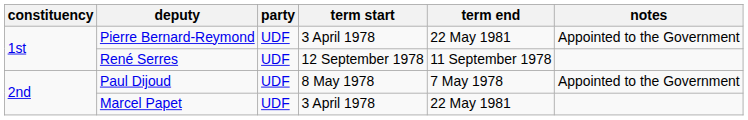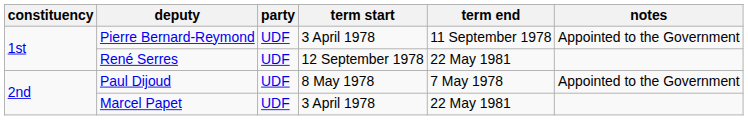 <table class="wikitable">
 <tr>
 <th>constituency</th>
 <th>deputy</th>
 <th>party</th>
 <th>term start</th>
 <th>term end</th>
 <th>notes</th>
 </tr>
 <tr>
 <td rowspan=2><a href='#'>1st</a></td>
 <td><a href='#'>Pierre Bernard-Reymond</a></td>
 <td><a href='#'>UDF</a></td>
 <td>3 April 1978</td>
-<td>22 May 1981</td>
+<td>11 September 1978</td>
 <td>Appointed to the Government</td>
 </tr>
 <tr>
 <td><a href='#'>René Serres</a></td>
 <td><a href='#'>UDF</a></td>
 <td>12 September 1978</td>
-<td>11 September 1978</td>
+<td>22 May 1981</td>
 </tr>
 <tr>
 <td rowspan=2><a href='#'>2nd</a></td>
 <td><a href='#'>Paul Dijoud</a></td>
 <td><a href='#'>UDF</a></td>
 <td>8 May 1978</td>
 <td>7 May 1978</td>
 <td>Appointed to the Government</td>
 </tr>
 <tr>
 <td><a href='#'>Marcel Papet</a></td>
 <td><a href='#'>UDF</a></td>
 <td>3 April 1978</td>
 <td>22 May 1981</td>
 </tr>
 </table>
